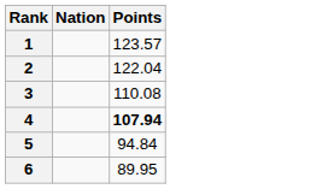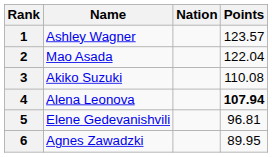 <table class="wikitable sortable">
 <tr>
 <th>Rank</th>
+<th>Name</th>
 <th>Nation</th>
 <th>Points</th>
 </tr>
 <tr>
 <th>1</th>
+<td><a href='#'>Ashley Wagner</a></td>
 <td></td>
 <td align="center">123.57</td>
 </tr>
 <tr>
 <th>2</th>
+<td><a href='#'>Mao Asada</a></td>
 <td></td>
 <td align="center">122.04</td>
 </tr>
 <tr>
 <th>3</th>
+<td><a href='#'>Akiko Suzuki</a></td>
 <td></td>
 <td align="center">110.08</td>
 </tr>
 <tr>
 <th>4</th>
+<td><a href='#'>Alena Leonova</a></td>
 <td></td>
 <td align="center"><strong>107.94</strong></td>
 </tr>
 <tr>
 <th>5</th>
+<td><a href='#'>Elene Gedevanishvili</a></td>
 <td></td>
-<td align="center">94.84</td>
+<td align="center">96.81</td>
 </tr>
 <tr>
 <th>6</th>
+<td><a href='#'>Agnes Zawadzki</a></td>
 <td></td>
 <td align="center">89.95</td>
 </tr>
 </table>
